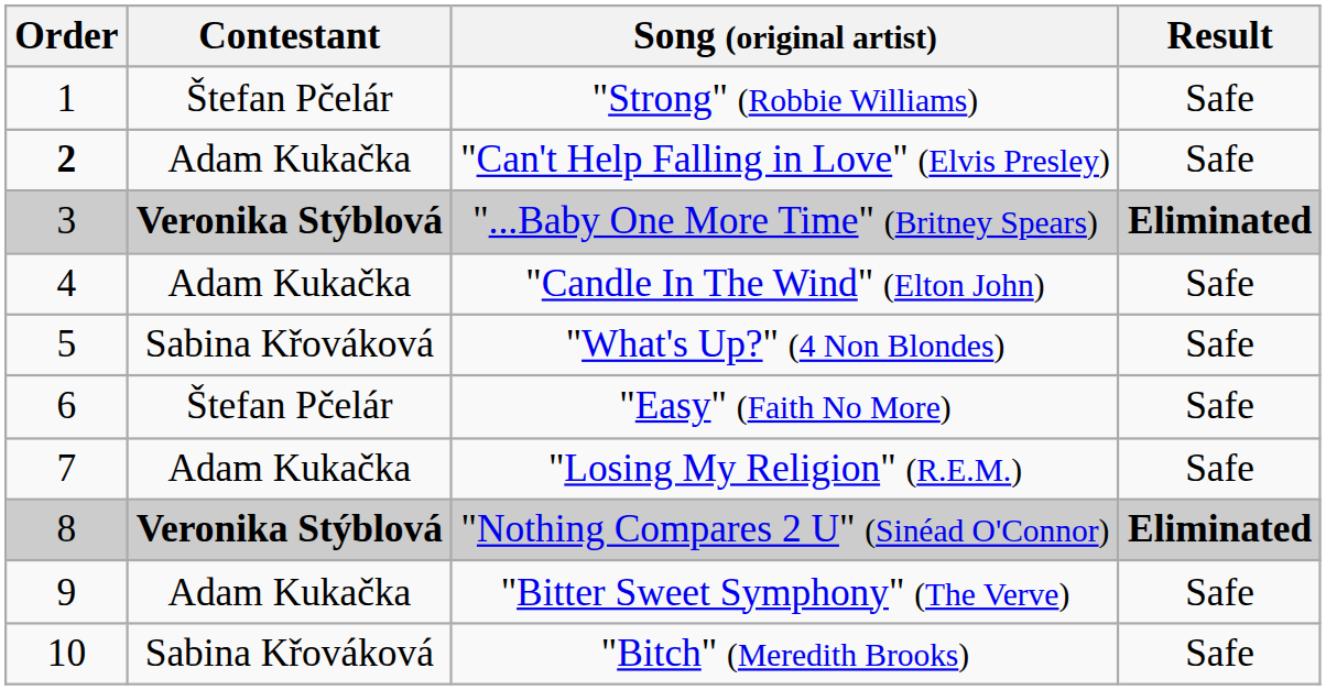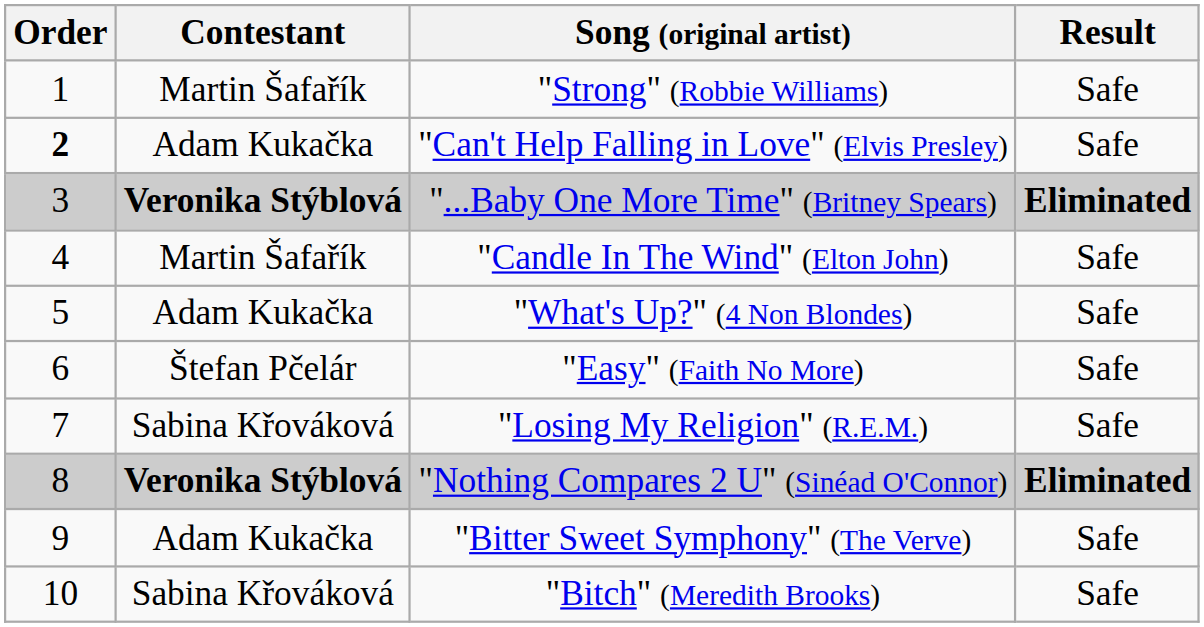 <table class="wikitable plainrowheaders" style="text-align:center;">
 <tr>
 <th scope="col">Order</th>
 <th scope="col">Contestant</th>
 <th scope="col">Song <small>(original artist)</small></th>
 <th scope="col">Result</th>
 </tr>
 <tr>
 <td>1</td>
-<td>Štefan Pčelár</td>
+<td>Martin Šafařík</td>
 <td>"<a href='#'>Strong</a>" <small>(<a href='#'>Robbie Williams</a>)</small></td>
 <td>Safe</td>
 </tr>
 <tr>
 <td><strong>2</strong></td>
 <td>Adam Kukačka</td>
 <td>"<a href='#'>Can't Help Falling in Love</a>" <small>(<a href='#'>Elvis Presley</a>)</small></td>
 <td>Safe</td>
 </tr>
 <tr style="background:#ccc;">
 <td>3</td>
 <td><strong>Veronika Stýblová</strong></td>
 <td>"<a href='#'>...Baby One More Time</a>" <small>(<a href='#'>Britney Spears</a>)</small></td>
 <td><strong>Eliminated</strong></td>
 </tr>
 <tr>
 <td>4</td>
-<td>Adam Kukačka</td>
+<td>Martin Šafařík</td>
 <td>"<a href='#'>Candle In The Wind</a>" <small>(<a href='#'>Elton John</a>)</small></td>
 <td>Safe</td>
 </tr>
 <tr>
 <td>5</td>
-<td>Sabina Křováková</td>
+<td>Adam Kukačka</td>
 <td>"<a href='#'>What's Up?</a>" <small>(<a href='#'>4 Non Blondes</a>)</small></td>
 <td>Safe</td>
 </tr>
 <tr>
 <td>6</td>
 <td>Štefan Pčelár</td>
 <td>"<a href='#'>Easy</a>" <small>(<a href='#'>Faith No More</a>)</small></td>
 <td>Safe</td>
 </tr>
 <tr>
 <td>7</td>
-<td>Adam Kukačka</td>
+<td>Sabina Křováková</td>
 <td>"<a href='#'>Losing My Religion</a>" <small>(<a href='#'>R.E.M.</a>)</small></td>
 <td>Safe</td>
 </tr>
 <tr style="background:#ccc;">
 <td>8</td>
 <td><strong>Veronika Stýblová</strong></td>
 <td>"<a href='#'>Nothing Compares 2 U</a>" <small>(<a href='#'>Sinéad O'Connor</a>)</small></td>
 <td><strong>Eliminated</strong></td>
 </tr>
 <tr>
 <td>9</td>
 <td>Adam Kukačka</td>
 <td>"<a href='#'>Bitter Sweet Symphony</a>" <small>(<a href='#'>The Verve</a>)</small></td>
 <td>Safe</td>
 </tr>
 <tr>
 <td>10</td>
 <td>Sabina Křováková</td>
 <td>"<a href='#'>Bitch</a>" <small>(<a href='#'>Meredith Brooks</a>)</small></td>
 <td>Safe</td>
 </tr>
 </table>
